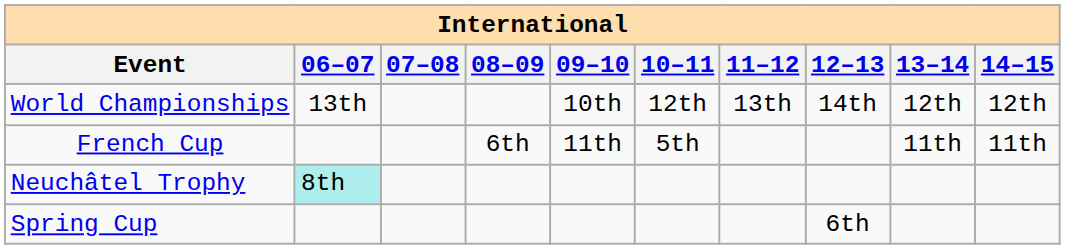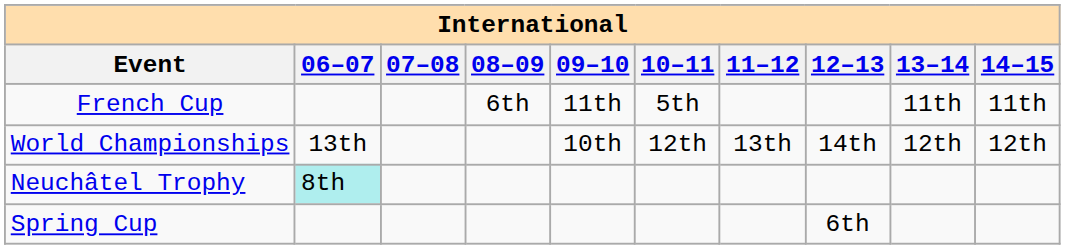 <table class="wikitable">
 <tr>
 <th colspan="10" style="background-color: #ffdead; " align="center"><strong>International</strong></th>
 </tr>
 <tr>
 <th>Event</th>
 <th><a href='#'>06–07</a></th>
 <th><a href='#'>07–08</a></th>
 <th><a href='#'>08–09</a></th>
 <th><a href='#'>09–10</a></th>
 <th><a href='#'>10–11</a></th>
 <th><a href='#'>11–12</a></th>
 <th><a href='#'>12–13</a></th>
 <th><a href='#'>13–14</a></th>
 <th><a href='#'>14–15</a></th>
 </tr>
 <tr>
+<td align="center"><a href='#'>French Cup</a></td>
+<td align="center"></td>
+<td align="center"></td>
+<td align="center">6th</td>
+<td align="center">11th</td>
+<td align="center">5th</td>
+<td></td>
+<td></td>
+<td align="center">11th</td>
+<td align="center">11th</td>
+</tr>
+<tr>
 <td align="center"><a href='#'>World Championships</a></td>
 <td align="center">13th</td>
 <td align="center"></td>
 <td align="center"></td>
 <td align="center">10th</td>
 <td align="center">12th</td>
 <td align="center">13th</td>
 <td align="center">14th</td>
 <td align="center">12th</td>
 <td align="center">12th</td>
-</tr>
-<tr>
-<td align="center"><a href='#'>French Cup</a></td>
-<td align="center"></td>
-<td align="center"></td>
-<td align="center">6th</td>
-<td align="center">11th</td>
-<td align="center">5th</td>
-<td></td>
-<td></td>
-<td align="center">11th</td>
-<td align="center">11th</td>
 </tr>
 <tr>
 <td><a href='#'>Neuchâtel Trophy</a></td>
 <td style="background: paleturquoise;">8th</td>
 <td></td>
 <td></td>
 <td></td>
 <td></td>
 <td></td>
 <td></td>
 <td></td>
 <td></td>
 </tr>
 <tr>
 <td><a href='#'>Spring Cup</a></td>
 <td></td>
 <td></td>
 <td></td>
 <td></td>
 <td></td>
 <td></td>
 <td align="center">6th</td>
 <td></td>
 <td></td>
 </tr>
 </table>
